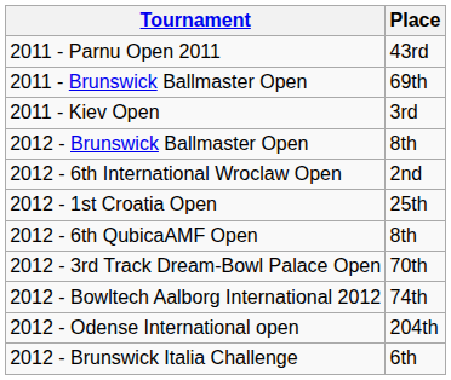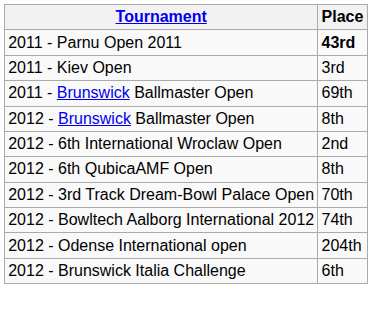 <table class="wikitable">
 <tr>
 <th><a href='#'>Tournament</a></th>
 <th>Place</th>
 </tr>
 <tr>
 <td>2011 - Parnu Open 2011</td>
-<td>43rd</td>
+<td><strong>43rd</strong></td>
+</tr>
+<tr>
+<td>2011 - Kiev Open</td>
+<td>3rd</td>
 </tr>
 <tr>
 <td>2011 - <a href='#'>Brunswick</a> Ballmaster Open</td>
 <td>69th</td>
-</tr>
-<tr>
-<td>2011 - Kiev Open</td>
-<td>3rd</td>
 </tr>
 <tr>
 <td>2012 - <a href='#'>Brunswick</a> Ballmaster Open</td>
 <td>8th</td>
 </tr>
 <tr>
 <td>2012 - 6th International Wroclaw Open</td>
 <td>2nd</td>
-</tr>
-<tr>
-<td>2012 - 1st Croatia Open</td>
-<td>25th</td>
 </tr>
 <tr>
 <td>2012 - 6th QubicaAMF Open</td>
 <td>8th</td>
 </tr>
 <tr>
 <td>2012 - 3rd Track Dream-Bowl Palace Open</td>
 <td>70th</td>
 </tr>
 <tr>
 <td>2012 - Bowltech Aalborg International 2012</td>
 <td>74th</td>
 </tr>
 <tr>
 <td>2012 - Odense International open</td>
 <td>204th</td>
 </tr>
 <tr>
 <td>2012 - Brunswick Italia Challenge</td>
 <td>6th</td>
 </tr>
 </table>
